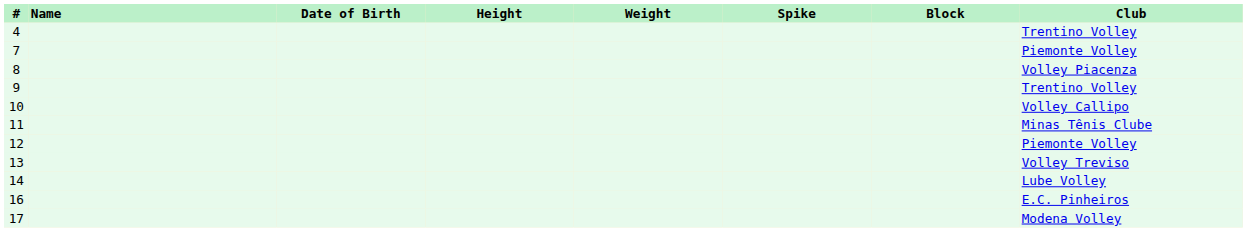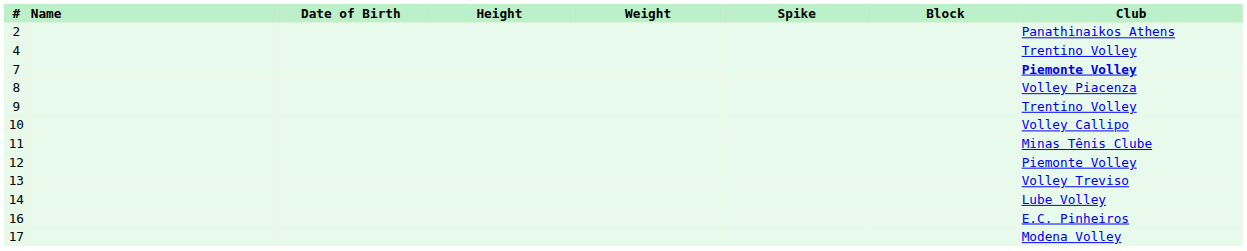 <table border=0 cellpadding=2 cellspacing=0  |- bgcolor=#FFECCE style=text-align:center; font-size:90%; width=100%>
 <tr bgcolor=#BBF0C9>
 <th width=2%>#</th>
 <th align=left width=20%>Name</th>
 <th width=12%>Date of Birth</th>
 <th width=12%>Height</th>
 <th width=12%>Weight</th>
 <th width=12%>Spike</th>
 <th width=12%>Block</th>
 <th width=20%>Club</th>
+</tr>
+<tr bgcolor=#E7FAEC>
+<td>2</td>
+<td align=left></td>
+<td align=right></td>
+<td></td>
+<td></td>
+<td></td>
+<td></td>
+<td align=left><a href='#'>Panathinaikos Athens</a></td>
 </tr>
 <tr bgcolor=#E7FAEC>
 <td>4</td>
 <td align=left></td>
 <td align=right></td>
 <td></td>
 <td></td>
 <td></td>
 <td></td>
 <td align=left><a href='#'>Trentino Volley</a></td>
 </tr>
 <tr bgcolor=#E7FAEC>
 <td>7</td>
 <td align=left></td>
 <td align=right></td>
 <td></td>
 <td></td>
 <td></td>
 <td></td>
-<td align=left><a href='#'>Piemonte Volley</a></td>
+<td align=left><strong><a href='#'>Piemonte Volley</a></strong></td>
 </tr>
 <tr bgcolor=#E7FAEC>
 <td>8</td>
 <td align=left></td>
 <td align=right></td>
 <td></td>
 <td></td>
 <td></td>
 <td></td>
 <td align=left><a href='#'>Volley Piacenza</a></td>
 </tr>
 <tr bgcolor=#E7FAEC>
 <td>9</td>
 <td align=left></td>
 <td align=right></td>
 <td></td>
 <td></td>
 <td></td>
 <td></td>
 <td align=left><a href='#'>Trentino Volley</a></td>
 </tr>
 <tr bgcolor=#E7FAEC>
 <td>10</td>
 <td align=left></td>
 <td align=right></td>
 <td></td>
 <td></td>
 <td></td>
 <td></td>
 <td align=left><a href='#'>Volley Callipo</a></td>
 </tr>
 <tr bgcolor=#E7FAEC>
 <td>11</td>
 <td align=left></td>
 <td align=right></td>
 <td></td>
 <td></td>
 <td></td>
 <td></td>
 <td align=left><a href='#'>Minas Tênis Clube</a></td>
 </tr>
 <tr bgcolor=#E7FAEC>
 <td>12</td>
 <td align=left></td>
 <td align=right></td>
 <td></td>
 <td></td>
 <td></td>
 <td></td>
 <td align=left><a href='#'>Piemonte Volley</a></td>
 </tr>
 <tr bgcolor=#E7FAEC>
 <td>13</td>
 <td align=left></td>
 <td align=right></td>
 <td></td>
 <td></td>
 <td></td>
 <td></td>
 <td align=left><a href='#'>Volley Treviso</a></td>
 </tr>
 <tr bgcolor=#E7FAEC>
 <td>14</td>
 <td align=left></td>
 <td align=right></td>
 <td></td>
 <td></td>
 <td></td>
 <td></td>
 <td align=left><a href='#'>Lube Volley</a></td>
 </tr>
 <tr bgcolor=#E7FAEC>
 <td>16</td>
 <td align=left></td>
 <td align=right></td>
 <td></td>
 <td></td>
 <td></td>
 <td></td>
 <td align=left><a href='#'>E.C. Pinheiros</a></td>
 </tr>
 <tr bgcolor=#E7FAEC>
 <td>17</td>
 <td align=left></td>
 <td align=right></td>
 <td></td>
 <td></td>
 <td></td>
 <td></td>
 <td align=left><a href='#'>Modena Volley</a></td>
 </tr>
 <tr>
 </tr>
 </table>
